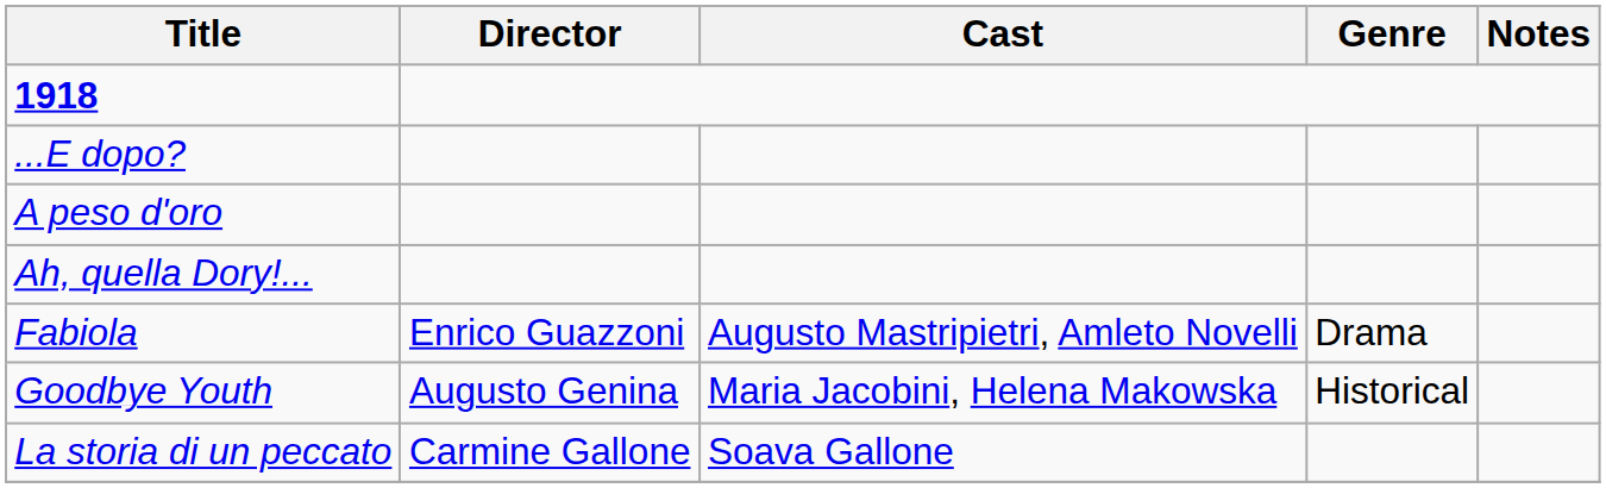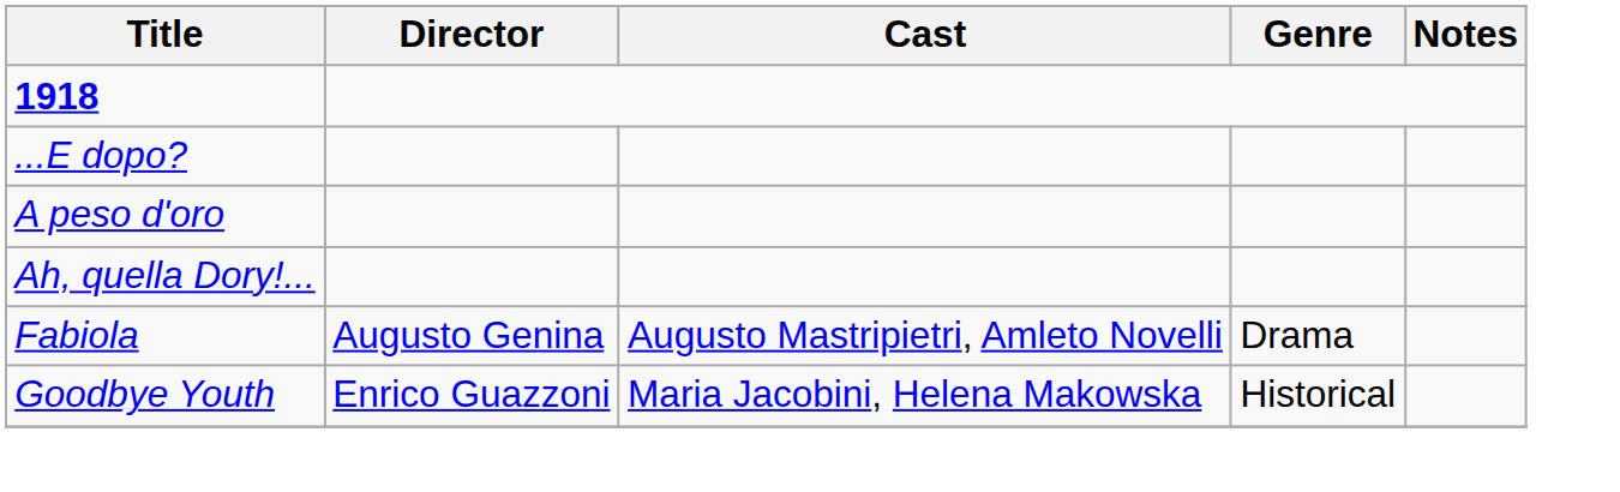 <table class="wikitable">
 <tr>
 <th>Title</th>
 <th>Director</th>
 <th>Cast</th>
 <th>Genre</th>
 <th>Notes</th>
 </tr>
 <tr>
 <td><strong><a href='#'>1918</a></strong></td>
 </tr>
 <tr>
 <td><em><a href='#'>...E dopo?</a></em></td>
 <td></td>
 <td></td>
 <td></td>
 <td></td>
 </tr>
 <tr>
 <td><em><a href='#'>A peso d'oro</a></em></td>
 <td></td>
 <td></td>
 <td></td>
 <td></td>
 </tr>
 <tr>
 <td><em><a href='#'>Ah, quella Dory!...</a></em></td>
 <td></td>
 <td></td>
 <td></td>
 <td></td>
 </tr>
 <tr>
 <td><em><a href='#'>Fabiola</a></em></td>
-<td><a href='#'>Enrico Guazzoni</a></td>
+<td><a href='#'>Augusto Genina</a></td>
 <td><a href='#'>Augusto Mastripietri</a>, <a href='#'>Amleto Novelli</a></td>
 <td>Drama</td>
 <td></td>
 </tr>
 <tr>
 <td><em><a href='#'>Goodbye Youth</a></em></td>
-<td><a href='#'>Augusto Genina</a></td>
+<td><a href='#'>Enrico Guazzoni</a></td>
 <td><a href='#'>Maria Jacobini</a>, <a href='#'>Helena Makowska</a></td>
 <td>Historical</td>
 <td></td>
 </tr>
 <tr>
-<td><em><a href='#'>La storia di un peccato</a></em></td>
-<td><a href='#'>Carmine Gallone</a></td>
-<td><a href='#'>Soava Gallone</a></td>
-<td></td>
-<td></td>
-</tr>
-<tr>
 </tr>
 </table>
